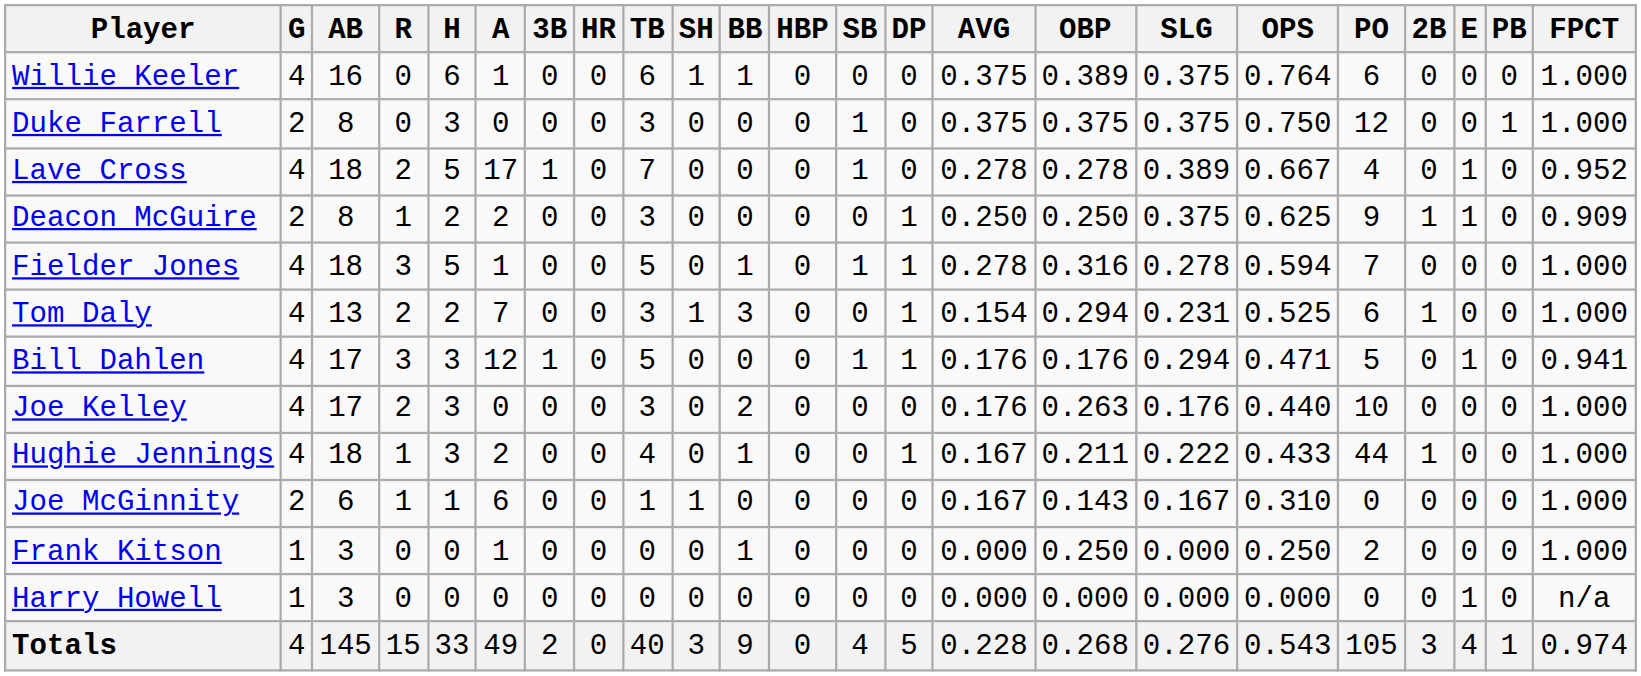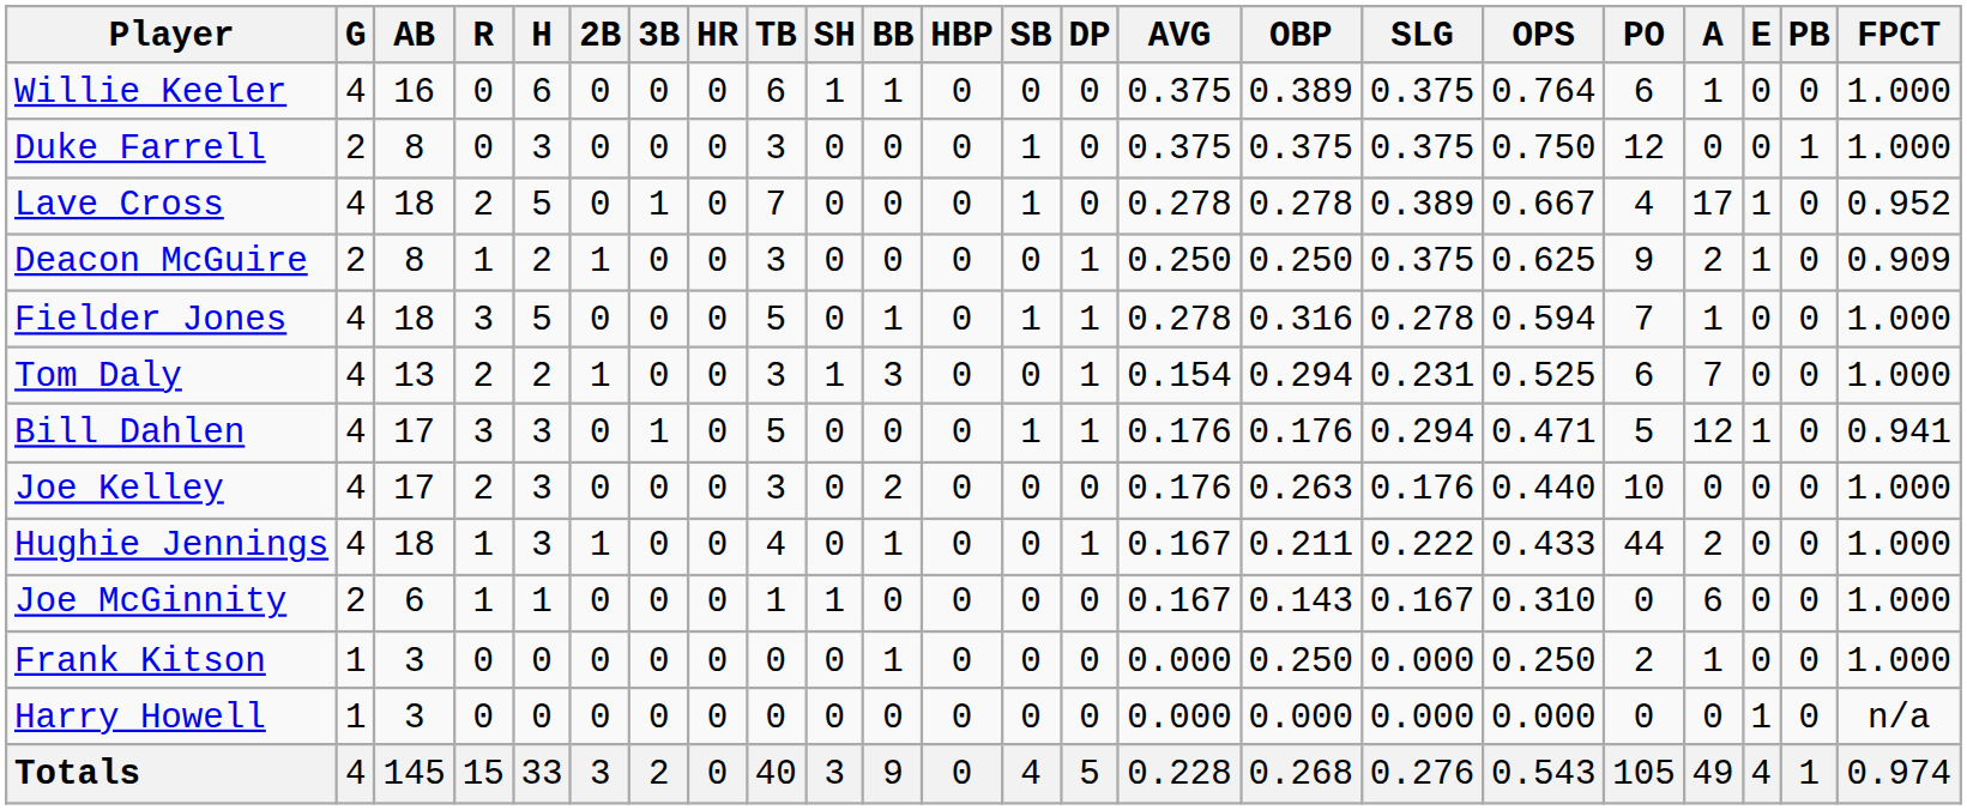 <table class="wikitable">
 <tr>
 <th>Player</th>
 <th>G</th>
 <th>AB</th>
 <th>R</th>
 <th>H</th>
-<th>A</th>
+<th>2B</th>
 <th>3B</th>
 <th>HR</th>
 <th>TB</th>
 <th>SH</th>
 <th>BB</th>
 <th>HBP</th>
 <th>SB</th>
 <th>DP</th>
 <th>AVG</th>
 <th>OBP</th>
 <th>SLG</th>
 <th>OPS</th>
 <th>PO</th>
-<th>2B</th>
+<th>A</th>
 <th>E</th>
 <th>PB</th>
 <th>FPCT</th>
 </tr>
 <tr align="center">
 <td align="left"><a href='#'>Willie Keeler</a></td>
 <td>4</td>
 <td>16</td>
 <td>0</td>
 <td>6</td>
-<td>1</td>
+<td>0</td>
 <td>0</td>
 <td>0</td>
 <td>6</td>
 <td>1</td>
 <td>1</td>
 <td>0</td>
 <td>0</td>
 <td>0</td>
 <td>0.375</td>
 <td>0.389</td>
 <td>0.375</td>
 <td>0.764</td>
 <td>6</td>
-<td>0</td>
+<td>1</td>
 <td>0</td>
 <td>0</td>
 <td>1.000</td>
 </tr>
 <tr align="center">
 <td align="left"><a href='#'>Duke Farrell</a></td>
 <td>2</td>
 <td>8</td>
 <td>0</td>
 <td>3</td>
 <td>0</td>
 <td>0</td>
 <td>0</td>
 <td>3</td>
 <td>0</td>
 <td>0</td>
 <td>0</td>
 <td>1</td>
 <td>0</td>
 <td>0.375</td>
 <td>0.375</td>
 <td>0.375</td>
 <td>0.750</td>
 <td>12</td>
 <td>0</td>
 <td>0</td>
 <td>1</td>
 <td>1.000</td>
 </tr>
 <tr align="center">
 <td align="left"><a href='#'>Lave Cross</a></td>
 <td>4</td>
 <td>18</td>
 <td>2</td>
 <td>5</td>
-<td>17</td>
+<td>0</td>
 <td>1</td>
 <td>0</td>
 <td>7</td>
 <td>0</td>
 <td>0</td>
 <td>0</td>
 <td>1</td>
 <td>0</td>
 <td>0.278</td>
 <td>0.278</td>
 <td>0.389</td>
 <td>0.667</td>
 <td>4</td>
-<td>0</td>
+<td>17</td>
 <td>1</td>
 <td>0</td>
 <td>0.952</td>
 </tr>
 <tr align="center">
 <td align="left"><a href='#'>Deacon McGuire</a></td>
 <td>2</td>
 <td>8</td>
 <td>1</td>
 <td>2</td>
-<td>2</td>
+<td>1</td>
 <td>0</td>
 <td>0</td>
 <td>3</td>
 <td>0</td>
 <td>0</td>
 <td>0</td>
 <td>0</td>
 <td>1</td>
 <td>0.250</td>
 <td>0.250</td>
 <td>0.375</td>
 <td>0.625</td>
 <td>9</td>
-<td>1</td>
+<td>2</td>
 <td>1</td>
 <td>0</td>
 <td>0.909</td>
 </tr>
 <tr align="center">
 <td align="left"><a href='#'>Fielder Jones</a></td>
 <td>4</td>
 <td>18</td>
 <td>3</td>
 <td>5</td>
-<td>1</td>
+<td>0</td>
 <td>0</td>
 <td>0</td>
 <td>5</td>
 <td>0</td>
 <td>1</td>
 <td>0</td>
 <td>1</td>
 <td>1</td>
 <td>0.278</td>
 <td>0.316</td>
 <td>0.278</td>
 <td>0.594</td>
 <td>7</td>
-<td>0</td>
+<td>1</td>
 <td>0</td>
 <td>0</td>
 <td>1.000</td>
 </tr>
 <tr align="center">
 <td align="left"><a href='#'>Tom Daly</a></td>
 <td>4</td>
 <td>13</td>
 <td>2</td>
 <td>2</td>
-<td>7</td>
+<td>1</td>
 <td>0</td>
 <td>0</td>
 <td>3</td>
 <td>1</td>
 <td>3</td>
 <td>0</td>
 <td>0</td>
 <td>1</td>
 <td>0.154</td>
 <td>0.294</td>
 <td>0.231</td>
 <td>0.525</td>
 <td>6</td>
-<td>1</td>
+<td>7</td>
 <td>0</td>
 <td>0</td>
 <td>1.000</td>
 </tr>
 <tr align="center">
 <td align="left"><a href='#'>Bill Dahlen</a></td>
 <td>4</td>
 <td>17</td>
 <td>3</td>
 <td>3</td>
-<td>12</td>
+<td>0</td>
 <td>1</td>
 <td>0</td>
 <td>5</td>
 <td>0</td>
 <td>0</td>
 <td>0</td>
 <td>1</td>
 <td>1</td>
 <td>0.176</td>
 <td>0.176</td>
 <td>0.294</td>
 <td>0.471</td>
 <td>5</td>
-<td>0</td>
+<td>12</td>
 <td>1</td>
 <td>0</td>
 <td>0.941</td>
 </tr>
 <tr align="center">
 <td align="left"><a href='#'>Joe Kelley</a></td>
 <td>4</td>
 <td>17</td>
 <td>2</td>
 <td>3</td>
 <td>0</td>
 <td>0</td>
 <td>0</td>
 <td>3</td>
 <td>0</td>
 <td>2</td>
 <td>0</td>
 <td>0</td>
 <td>0</td>
 <td>0.176</td>
 <td>0.263</td>
 <td>0.176</td>
 <td>0.440</td>
 <td>10</td>
 <td>0</td>
 <td>0</td>
 <td>0</td>
 <td>1.000</td>
 </tr>
 <tr align="center">
 <td align="left"><a href='#'>Hughie Jennings</a></td>
 <td>4</td>
 <td>18</td>
 <td>1</td>
 <td>3</td>
-<td>2</td>
+<td>1</td>
 <td>0</td>
 <td>0</td>
 <td>4</td>
 <td>0</td>
 <td>1</td>
 <td>0</td>
 <td>0</td>
 <td>1</td>
 <td>0.167</td>
 <td>0.211</td>
 <td>0.222</td>
 <td>0.433</td>
 <td>44</td>
-<td>1</td>
+<td>2</td>
 <td>0</td>
 <td>0</td>
 <td>1.000</td>
 </tr>
 <tr align="center">
 <td align="left"><a href='#'>Joe McGinnity</a></td>
 <td>2</td>
 <td>6</td>
 <td>1</td>
 <td>1</td>
-<td>6</td>
+<td>0</td>
 <td>0</td>
 <td>0</td>
 <td>1</td>
 <td>1</td>
 <td>0</td>
 <td>0</td>
 <td>0</td>
 <td>0</td>
 <td>0.167</td>
 <td>0.143</td>
 <td>0.167</td>
 <td>0.310</td>
 <td>0</td>
-<td>0</td>
+<td>6</td>
 <td>0</td>
 <td>0</td>
 <td>1.000</td>
 </tr>
 <tr align="center">
 <td align="left"><a href='#'>Frank Kitson</a></td>
 <td>1</td>
 <td>3</td>
 <td>0</td>
 <td>0</td>
-<td>1</td>
+<td>0</td>
 <td>0</td>
 <td>0</td>
 <td>0</td>
 <td>0</td>
 <td>1</td>
 <td>0</td>
 <td>0</td>
 <td>0</td>
 <td>0.000</td>
 <td>0.250</td>
 <td>0.000</td>
 <td>0.250</td>
 <td>2</td>
-<td>0</td>
+<td>1</td>
 <td>0</td>
 <td>0</td>
 <td>1.000</td>
 </tr>
 <tr align="center">
 <td align="left"><a href='#'>Harry Howell</a></td>
 <td>1</td>
 <td>3</td>
 <td>0</td>
 <td>0</td>
 <td>0</td>
 <td>0</td>
 <td>0</td>
 <td>0</td>
 <td>0</td>
 <td>0</td>
 <td>0</td>
 <td>0</td>
 <td>0</td>
 <td>0.000</td>
 <td>0.000</td>
 <td>0.000</td>
 <td>0.000</td>
 <td>0</td>
 <td>0</td>
 <td>1</td>
 <td>0</td>
 <td>n/a</td>
 </tr>
 <tr align="center" style="background: #F2F2F2;">
 <td align="left"><strong>Totals</strong></td>
 <td>4</td>
 <td>145</td>
 <td>15</td>
 <td>33</td>
-<td>49</td>
+<td>3</td>
 <td>2</td>
 <td>0</td>
 <td>40</td>
 <td>3</td>
 <td>9</td>
 <td>0</td>
 <td>4</td>
 <td>5</td>
 <td>0.228</td>
 <td>0.268</td>
 <td>0.276</td>
 <td>0.543</td>
 <td>105</td>
-<td>3</td>
+<td>49</td>
 <td>4</td>
 <td>1</td>
 <td>0.974</td>
 </tr>
 </table>
